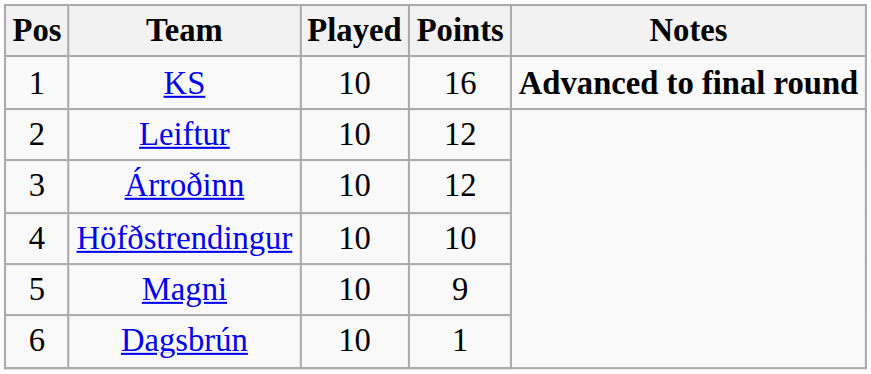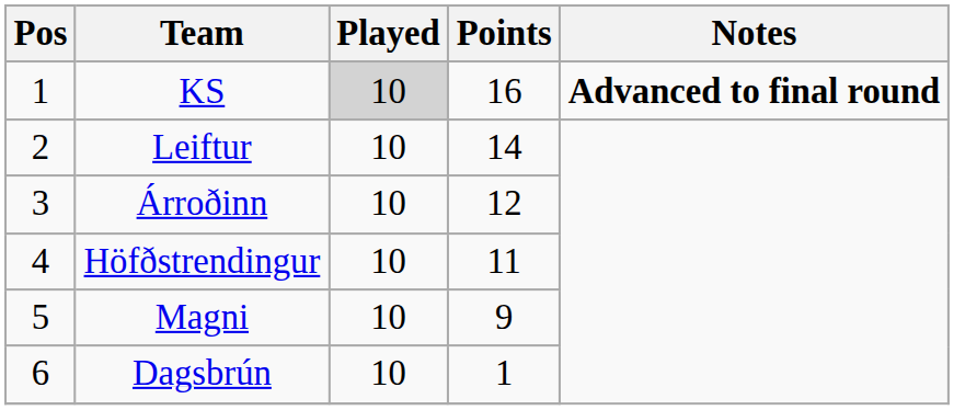 <table class="wikitable" style="text-align: center;">
 <tr>
 <th>Pos</th>
 <th>Team</th>
 <th>Played</th>
 <th>Points</th>
 <th>Notes</th>
 </tr>
 <tr>
 <td>1</td>
 <td><a href='#'>KS</a></td>
-<td>10</td>
+<td style="background: lightgrey;">10</td>
 <td>16</td>
 <td align="center" rowspan="1"><strong>Advanced to final round</strong></td>
 </tr>
 <tr>
 <td>2</td>
 <td><a href='#'>Leiftur</a></td>
 <td>10</td>
-<td>12</td>
+<td>14</td>
 </tr>
 <tr>
 <td>3</td>
 <td><a href='#'>Árroðinn</a></td>
 <td>10</td>
 <td>12</td>
 </tr>
 <tr>
 <td>4</td>
 <td><a href='#'>Höfðstrendingur</a></td>
 <td>10</td>
-<td>10</td>
+<td>11</td>
 </tr>
 <tr>
 <td>5</td>
 <td><a href='#'>Magni</a></td>
 <td>10</td>
 <td>9</td>
 </tr>
 <tr>
 <td>6</td>
 <td><a href='#'>Dagsbrún</a></td>
 <td>10</td>
 <td>1</td>
 </tr>
 <tr>
 </tr>
 </table>
